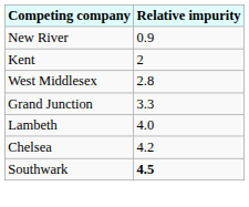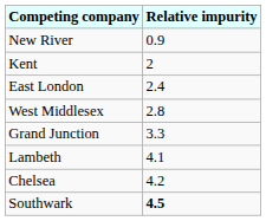 <table text-align: "center" class="wikitable">
 <tr>
 <th style="background:#E0FFFF">Competing company</th>
 <th style="background:#E0FFFF">Relative impurity</th>
 </tr>
 <tr>
 <td>New River</td>
 <td>0.9</td>
 </tr>
 <tr>
 <td>Kent</td>
 <td>2</td>
 </tr>
 <tr>
+<td>East London</td>
+<td>2.4</td>
+</tr>
+<tr>
 <td>West Middlesex</td>
 <td>2.8</td>
 </tr>
 <tr>
 <td>Grand Junction</td>
 <td>3.3</td>
 </tr>
 <tr>
 <td>Lambeth</td>
-<td>4.0</td>
+<td>4.1</td>
 </tr>
 <tr>
 <td>Chelsea</td>
 <td>4.2</td>
 </tr>
 <tr>
 <td>Southwark</td>
 <td><strong>4.5</strong></td>
 </tr>
 </table>
